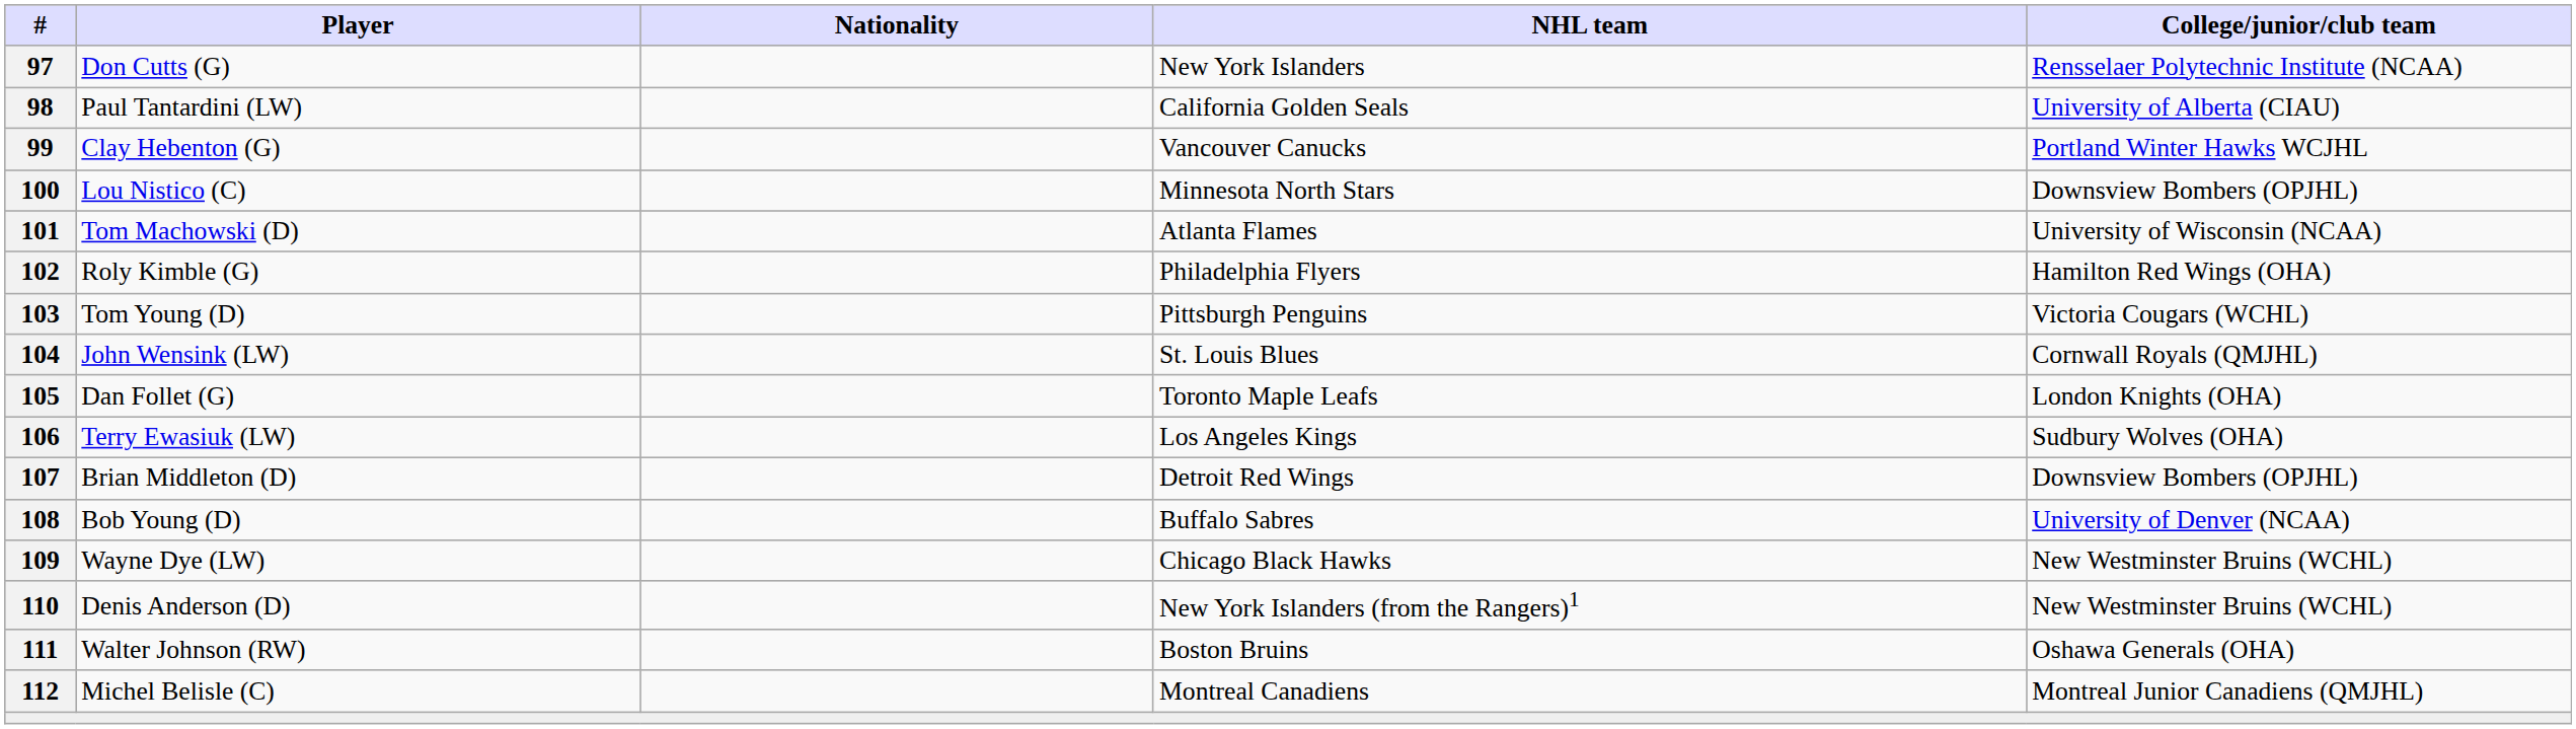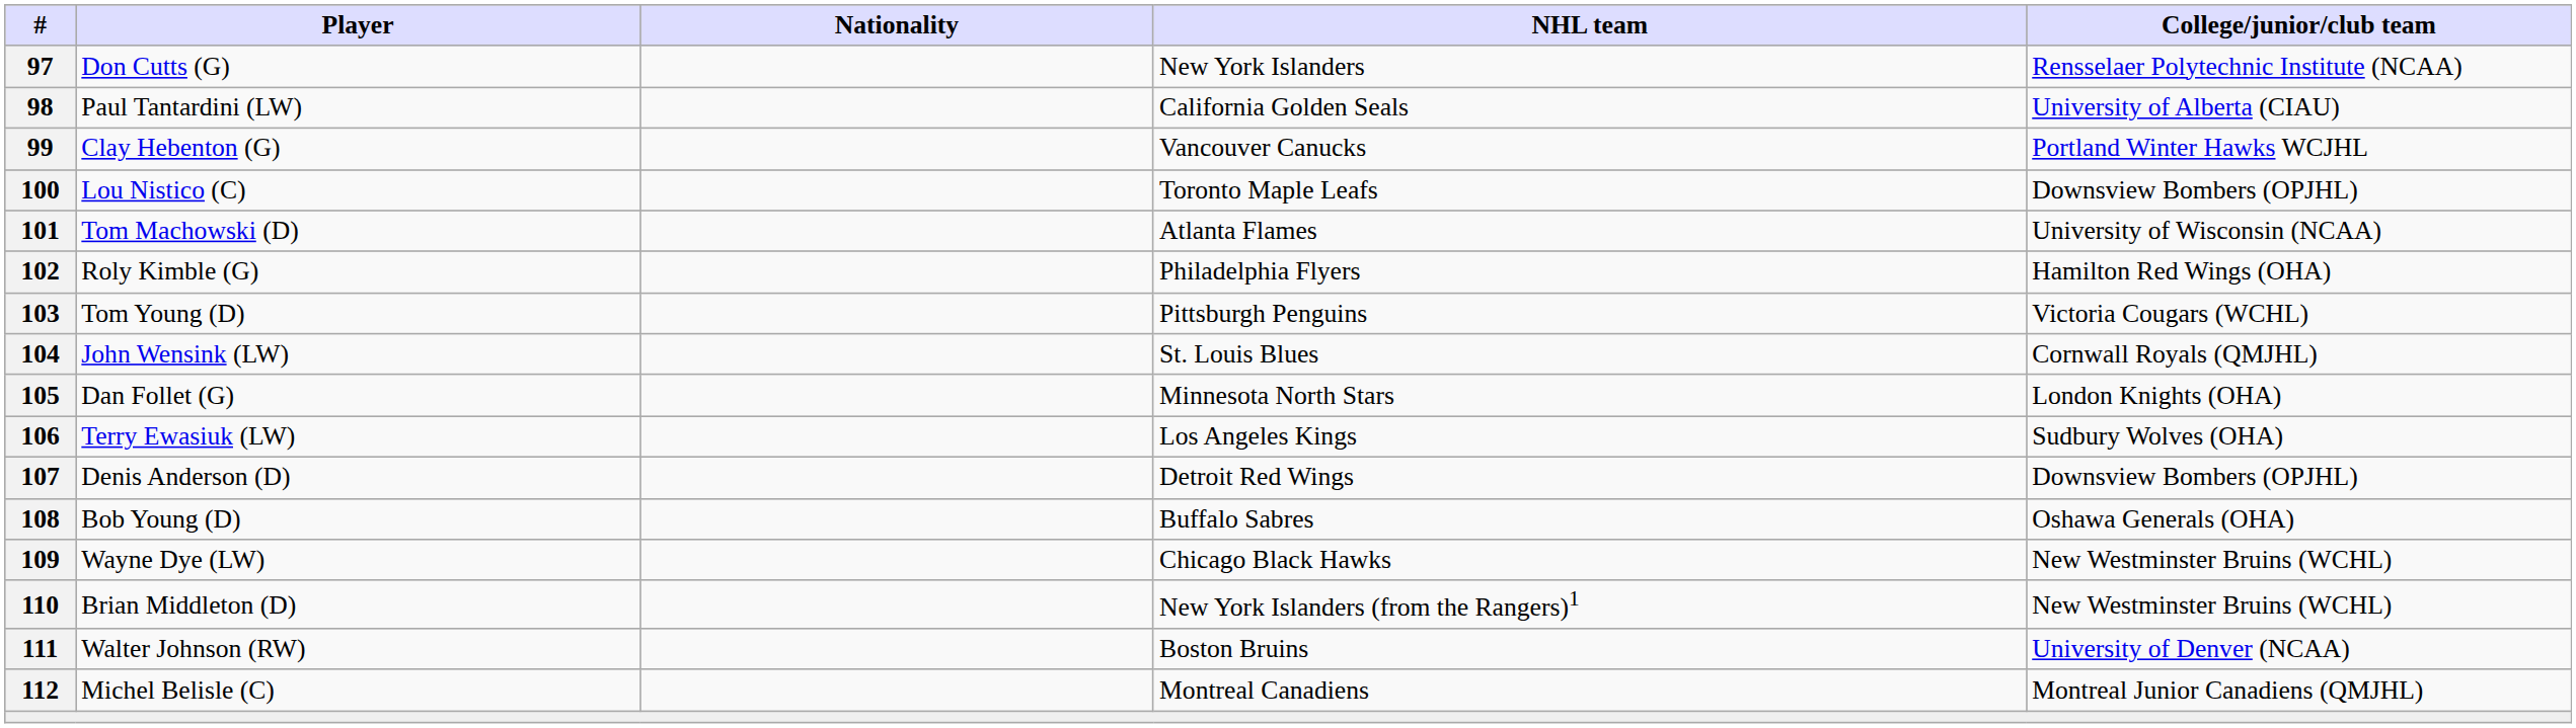 <table class="wikitable" style="width: 100%">
 <tr>
 <th style="background:#ddf; width:2.75%;">#</th>
 <th style="background:#ddf; width:22.0%;">Player</th>
 <th style="background:#ddf; width:20.0%;">Nationality</th>
 <th style="background:#ddf; width:34.0%;">NHL team</th>
 <th style="background:#ddf; width:100.0%;">College/junior/club team</th>
 </tr>
 <tr>
 <th>97</th>
 <td><a href='#'>Don Cutts</a> (G)</td>
 <td></td>
 <td>New York Islanders</td>
 <td><a href='#'>Rensselaer Polytechnic Institute</a> (NCAA)</td>
 </tr>
 <tr>
 <th>98</th>
 <td>Paul Tantardini (LW)</td>
 <td></td>
 <td>California Golden Seals</td>
 <td><a href='#'>University of Alberta</a> (CIAU)</td>
 </tr>
 <tr>
 <th>99</th>
 <td><a href='#'>Clay Hebenton</a> (G)</td>
 <td></td>
 <td>Vancouver Canucks</td>
 <td><a href='#'>Portland Winter Hawks</a> WCJHL</td>
 </tr>
 <tr>
 <th>100</th>
 <td><a href='#'>Lou Nistico</a> (C)</td>
 <td></td>
-<td>Minnesota North Stars</td>
+<td>Toronto Maple Leafs</td>
 <td>Downsview Bombers (OPJHL)</td>
 </tr>
 <tr>
 <th>101</th>
 <td><a href='#'>Tom Machowski</a> (D)</td>
 <td></td>
 <td>Atlanta Flames</td>
 <td>University of Wisconsin (NCAA)</td>
 </tr>
 <tr>
 <th>102</th>
 <td>Roly Kimble (G)</td>
 <td></td>
 <td>Philadelphia Flyers</td>
 <td>Hamilton Red Wings (OHA)</td>
 </tr>
 <tr>
 <th>103</th>
 <td>Tom Young (D)</td>
 <td></td>
 <td>Pittsburgh Penguins</td>
 <td>Victoria Cougars (WCHL)</td>
 </tr>
 <tr>
 <th>104</th>
 <td><a href='#'>John Wensink</a> (LW)</td>
 <td></td>
 <td>St. Louis Blues</td>
 <td>Cornwall Royals (QMJHL)</td>
 </tr>
 <tr>
 <th>105</th>
 <td>Dan Follet (G)</td>
 <td></td>
-<td>Toronto Maple Leafs</td>
+<td>Minnesota North Stars</td>
 <td>London Knights (OHA)</td>
 </tr>
 <tr>
 <th>106</th>
 <td><a href='#'>Terry Ewasiuk</a> (LW)</td>
 <td></td>
 <td>Los Angeles Kings</td>
 <td>Sudbury Wolves (OHA)</td>
 </tr>
 <tr>
 <th>107</th>
-<td>Brian Middleton (D)</td>
+<td>Denis Anderson (D)</td>
 <td></td>
 <td>Detroit Red Wings</td>
 <td>Downsview Bombers (OPJHL)</td>
 </tr>
 <tr>
 <th>108</th>
 <td>Bob Young (D)</td>
 <td></td>
 <td>Buffalo Sabres</td>
-<td><a href='#'>University of Denver</a> (NCAA)</td>
+<td>Oshawa Generals (OHA)</td>
 </tr>
 <tr>
 <th>109</th>
 <td>Wayne Dye (LW)</td>
 <td></td>
 <td>Chicago Black Hawks</td>
 <td>New Westminster Bruins (WCHL)</td>
 </tr>
 <tr>
 <th>110</th>
-<td>Denis Anderson (D)</td>
+<td>Brian Middleton (D)</td>
 <td></td>
 <td>New York Islanders (from the Rangers)<sup>1</sup></td>
 <td>New Westminster Bruins (WCHL)</td>
 </tr>
 <tr>
 <th>111</th>
 <td>Walter Johnson (RW)</td>
 <td></td>
 <td>Boston Bruins</td>
-<td>Oshawa Generals (OHA)</td>
+<td><a href='#'>University of Denver</a> (NCAA)</td>
 </tr>
 <tr>
 <th>112</th>
 <td>Michel Belisle (C)</td>
 <td></td>
 <td>Montreal Canadiens</td>
 <td>Montreal Junior Canadiens (QMJHL)</td>
 </tr>
 <tr>
 <td align=center colspan="6" bgcolor="#efefef"></td>
 </tr>
 </table>
